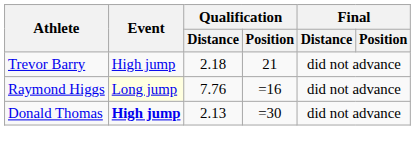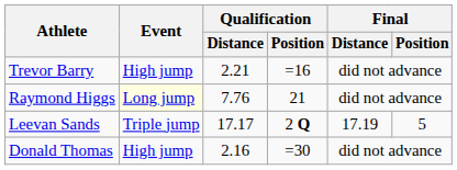 <table class=wikitable style="font-size:90%">
 <tr>
 <th rowspan="2">Athlete</th>
 <th rowspan="2">Event</th>
 <th colspan="2">Qualification</th>
 <th colspan="2">Final</th>
 </tr>
 <tr style="font-size:95%">
 <th>Distance</th>
 <th>Position</th>
 <th>Distance</th>
 <th>Position</th>
 </tr>
 <tr align=center>
 <td align=left><a href='#'>Trevor Barry</a></td>
 <td align=left><a href='#'>High jump</a></td>
-<td>2.18</td>
-<td>21</td>
+<td>2.21</td>
+<td>=16</td>
 <td colspan=2>did not advance</td>
 </tr>
 <tr align=center>
 <td align=left><a href='#'>Raymond Higgs</a></td>
 <td align=left style="background: lightyellow;"><a href='#'>Long jump</a></td>
 <td>7.76</td>
-<td>=16</td>
+<td>21</td>
 <td colspan=2>did not advance</td>
 </tr>
 <tr align=center>
+<td align=left><a href='#'>Leevan Sands</a></td>
+<td align=left><a href='#'>Triple jump</a></td>
+<td>17.17</td>
+<td>2 <strong>Q</strong></td>
+<td>17.19</td>
+<td>5</td>
+</tr>
+<tr align=center>
 <td align=left><a href='#'>Donald Thomas</a></td>
-<td align=left><strong><a href='#'>High jump</a></strong></td>
-<td>2.13</td>
+<td align=left><a href='#'>High jump</a></td>
+<td>2.16</td>
 <td>=30</td>
 <td colspan=2>did not advance</td>
 </tr>
 </table>
